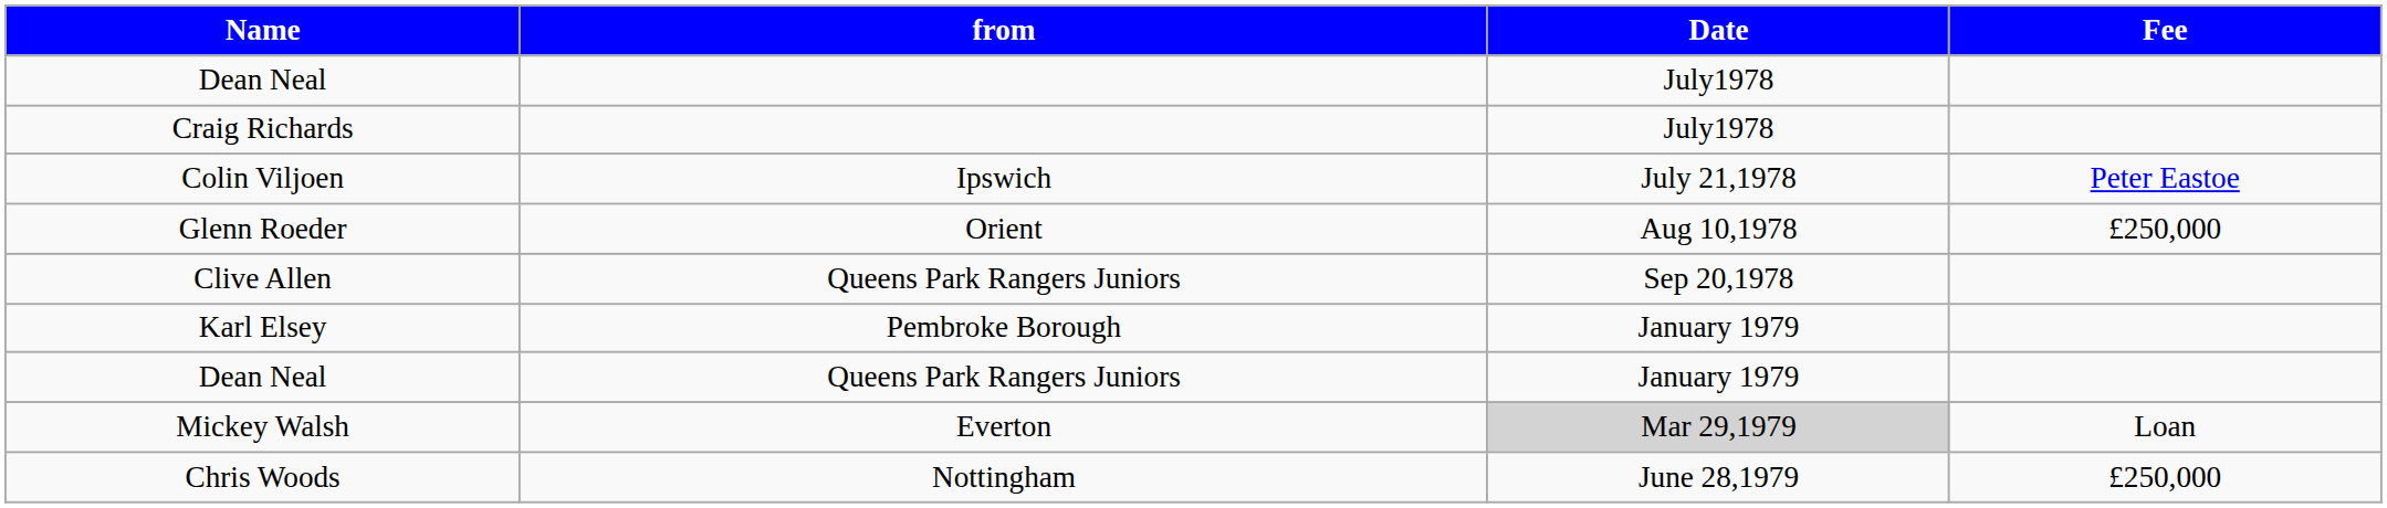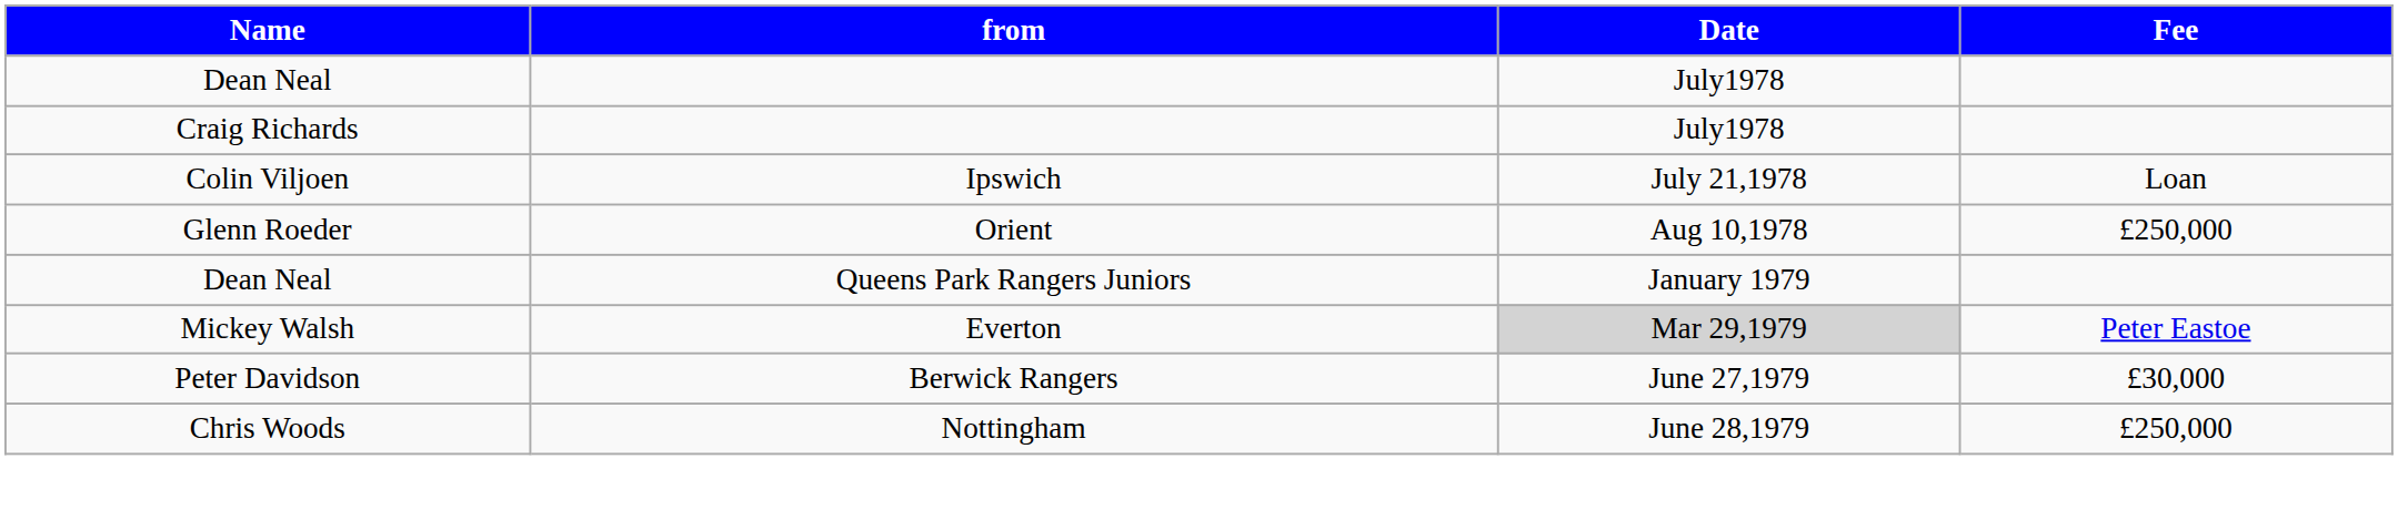 <table class="wikitable" style="text-align:center; font-size:90%; width:90%;">
 <tr>
 <th style="background:#0000FF; color:#FFFFFF; text-align:center;"><strong>Name</strong></th>
 <th style="background:#0000FF; color:#FFFFFF; text-align:center;">from</th>
 <th style="background:#0000FF; color:#FFFFFF; text-align:center;">Date</th>
 <th style="background:#0000FF; color:#FFFFFF; text-align:center;">Fee</th>
 </tr>
 <tr>
 <td>Dean Neal</td>
 <td></td>
 <td>July1978</td>
 <td></td>
 </tr>
 <tr>
 <td>Craig Richards</td>
 <td></td>
 <td>July1978</td>
 <td></td>
 </tr>
 <tr>
 <td>Colin Viljoen</td>
 <td>Ipswich</td>
 <td>July 21,1978</td>
-<td><a href='#'>Peter Eastoe</a></td>
+<td>Loan</td>
 </tr>
 <tr>
 <td>Glenn Roeder</td>
 <td>Orient</td>
 <td>Aug 10,1978</td>
 <td>£250,000</td>
-</tr>
-<tr>
-<td>Clive Allen</td>
-<td>Queens Park Rangers Juniors</td>
-<td>Sep 20,1978</td>
-<td></td>
-</tr>
-<tr>
-<td>Karl Elsey</td>
-<td>Pembroke Borough</td>
-<td>January 1979</td>
-<td></td>
 </tr>
 <tr>
 <td>Dean Neal</td>
 <td>Queens Park Rangers Juniors</td>
 <td>January 1979</td>
 <td></td>
 </tr>
 <tr>
 <td>Mickey Walsh</td>
 <td>Everton</td>
 <td style="background: lightgrey;">Mar 29,1979</td>
-<td>Loan</td>
+<td><a href='#'>Peter Eastoe</a></td>
+</tr>
+<tr>
+<td>Peter Davidson</td>
+<td>Berwick Rangers</td>
+<td>June 27,1979</td>
+<td>£30,000</td>
 </tr>
 <tr>
 <td>Chris Woods</td>
 <td>Nottingham</td>
 <td>June 28,1979</td>
 <td>£250,000</td>
 </tr>
 </table>
